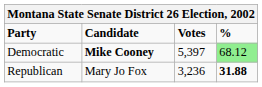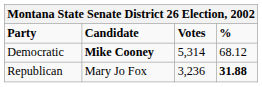 <table class="wikitable">
 <tr>
 <th colspan="4">Montana State Senate District 26 Election, 2002</th>
 </tr>
 <tr>
 <td><strong>Party</strong></td>
 <td><strong>Candidate</strong></td>
 <td><strong>Votes</strong></td>
 <td><strong>%</strong></td>
 </tr>
 <tr>
 <td>Democratic</td>
 <td><strong>Mike Cooney</strong></td>
-<td>5,397</td>
-<td style="background: lightgreen;">68.12</td>
+<td>5,314</td>
+<td>68.12</td>
 </tr>
 <tr>
 <td>Republican</td>
 <td>Mary Jo Fox</td>
 <td>3,236</td>
 <td><strong>31.88</strong></td>
 </tr>
 </table>
